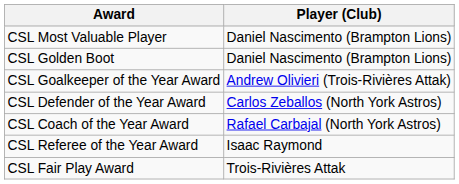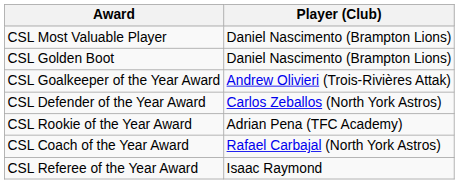 <table class="wikitable">
 <tr style="background:#cccccc;">
 <th>Award</th>
 <th>Player (Club)</th>
 </tr>
 <tr>
 <td>CSL Most Valuable Player</td>
 <td>Daniel Nascimento (Brampton Lions)</td>
 </tr>
 <tr>
 <td>CSL Golden Boot</td>
 <td>Daniel Nascimento (Brampton Lions)</td>
 </tr>
 <tr>
 <td>CSL Goalkeeper of the Year Award</td>
 <td><a href='#'>Andrew Olivieri</a> (Trois-Rivières Attak)</td>
 </tr>
 <tr>
 <td>CSL Defender of the Year Award</td>
 <td><a href='#'>Carlos Zeballos</a> (North York Astros)</td>
 </tr>
 <tr>
+<td>CSL Rookie of the Year Award</td>
+<td>Adrian Pena (TFC Academy)</td>
+</tr>
+<tr>
 <td>CSL Coach of the Year Award</td>
 <td><a href='#'>Rafael Carbajal</a> (North York Astros)</td>
 </tr>
 <tr>
 <td>CSL Referee of the Year Award</td>
 <td>Isaac Raymond</td>
 </tr>
-<tr>
-<td>CSL Fair Play Award</td>
-<td>Trois-Rivières Attak</td>
-</tr>
 </table>
